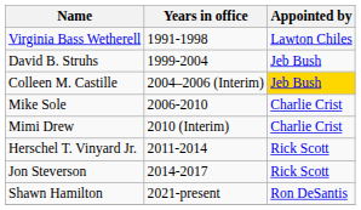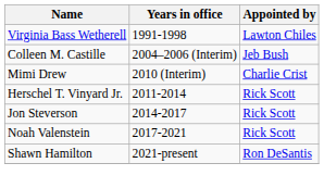 <table class="wikitable">
 <tr>
 <th>Name</th>
 <th>Years in office</th>
 <th>Appointed by</th>
 </tr>
 <tr>
 <td><a href='#'>Virginia Bass Wetherell</a></td>
 <td>1991-1998</td>
 <td><a href='#'>Lawton Chiles</a></td>
 </tr>
 <tr>
-<td>David B. Struhs</td>
-<td>1999-2004</td>
-<td><a href='#'>Jeb Bush</a></td>
-</tr>
-<tr>
 <td>Colleen M. Castille</td>
 <td>2004–2006 (Interim)</td>
-<td style="background: gold;"><a href='#'>Jeb Bush</a></td>
-</tr>
-<tr>
-<td>Mike Sole</td>
-<td>2006-2010</td>
-<td><a href='#'>Charlie Crist</a></td>
+<td><a href='#'>Jeb Bush</a></td>
 </tr>
 <tr>
 <td>Mimi Drew</td>
 <td>2010 (Interim)</td>
 <td><a href='#'>Charlie Crist</a></td>
 </tr>
 <tr>
 <td>Herschel T. Vinyard Jr.</td>
 <td>2011-2014</td>
 <td><a href='#'>Rick Scott</a></td>
 </tr>
 <tr>
 <td>Jon Steverson</td>
 <td>2014-2017</td>
 <td><a href='#'>Rick Scott</a></td>
 </tr>
 <tr>
+<td>Noah Valenstein</td>
+<td>2017-2021</td>
+<td><a href='#'>Rick Scott</a></td>
+</tr>
+<tr>
 <td>Shawn Hamilton</td>
 <td>2021-present</td>
 <td><a href='#'>Ron DeSantis</a></td>
 </tr>
 <tr>
 </tr>
 </table>
